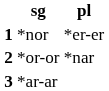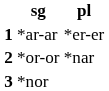 <table>
 <tr>
 <th></th>
 <th>sg</th>
 <th>pl</th>
 </tr>
 <tr>
 <th>1</th>
-<td>*nor</td>
+<td>*ar-ar</td>
 <td>*er-er</td>
 </tr>
 <tr>
 <th>2</th>
 <td>*or-or</td>
 <td>*nar</td>
 </tr>
 <tr>
 <th>3</th>
-<td>*ar-ar</td>
+<td>*nor</td>
 <td></td>
 </tr>
 </table>
